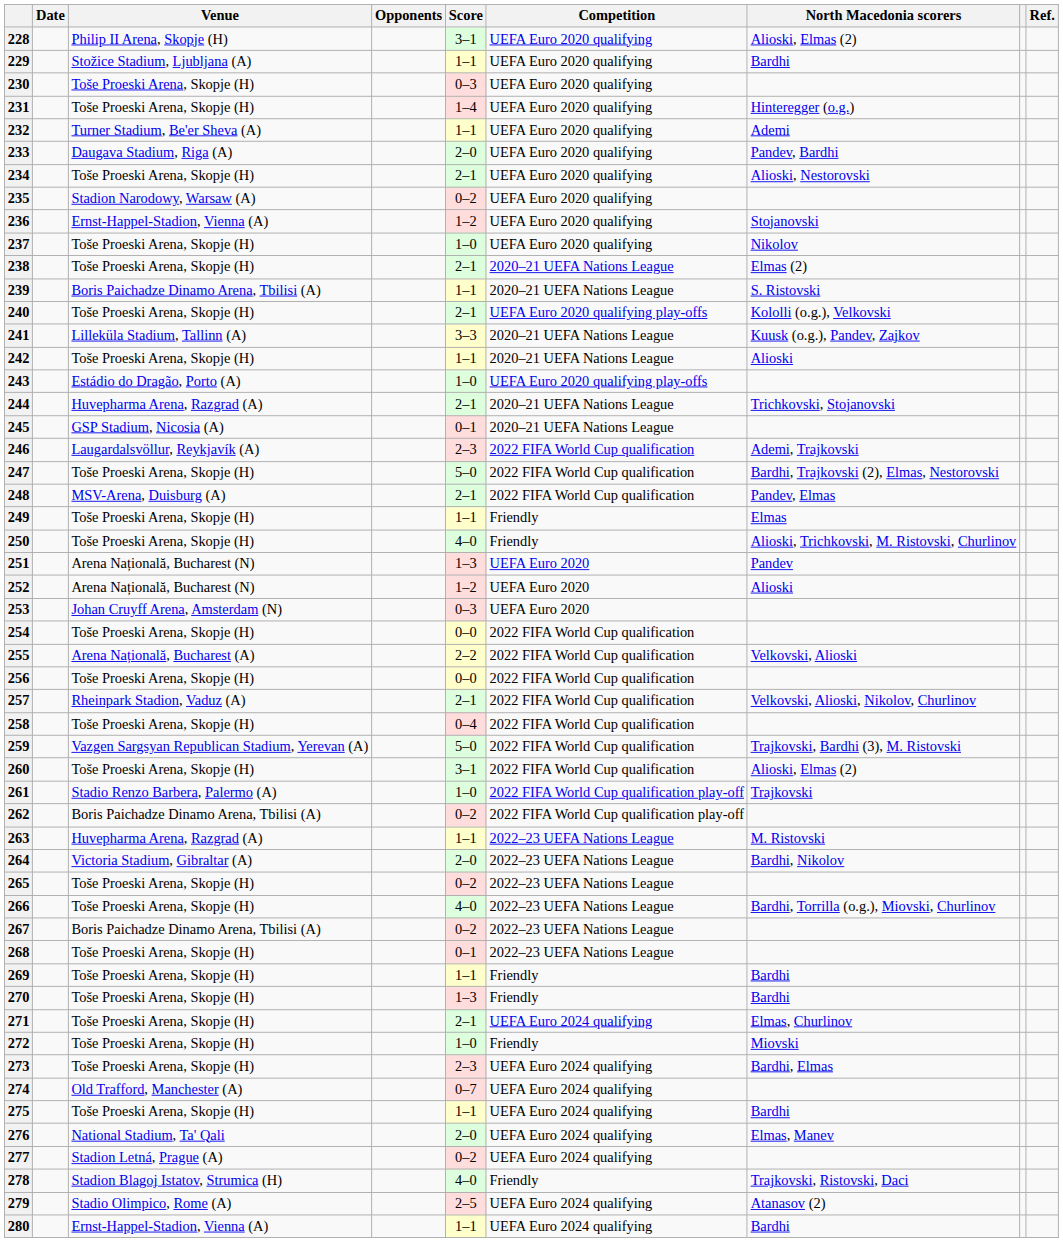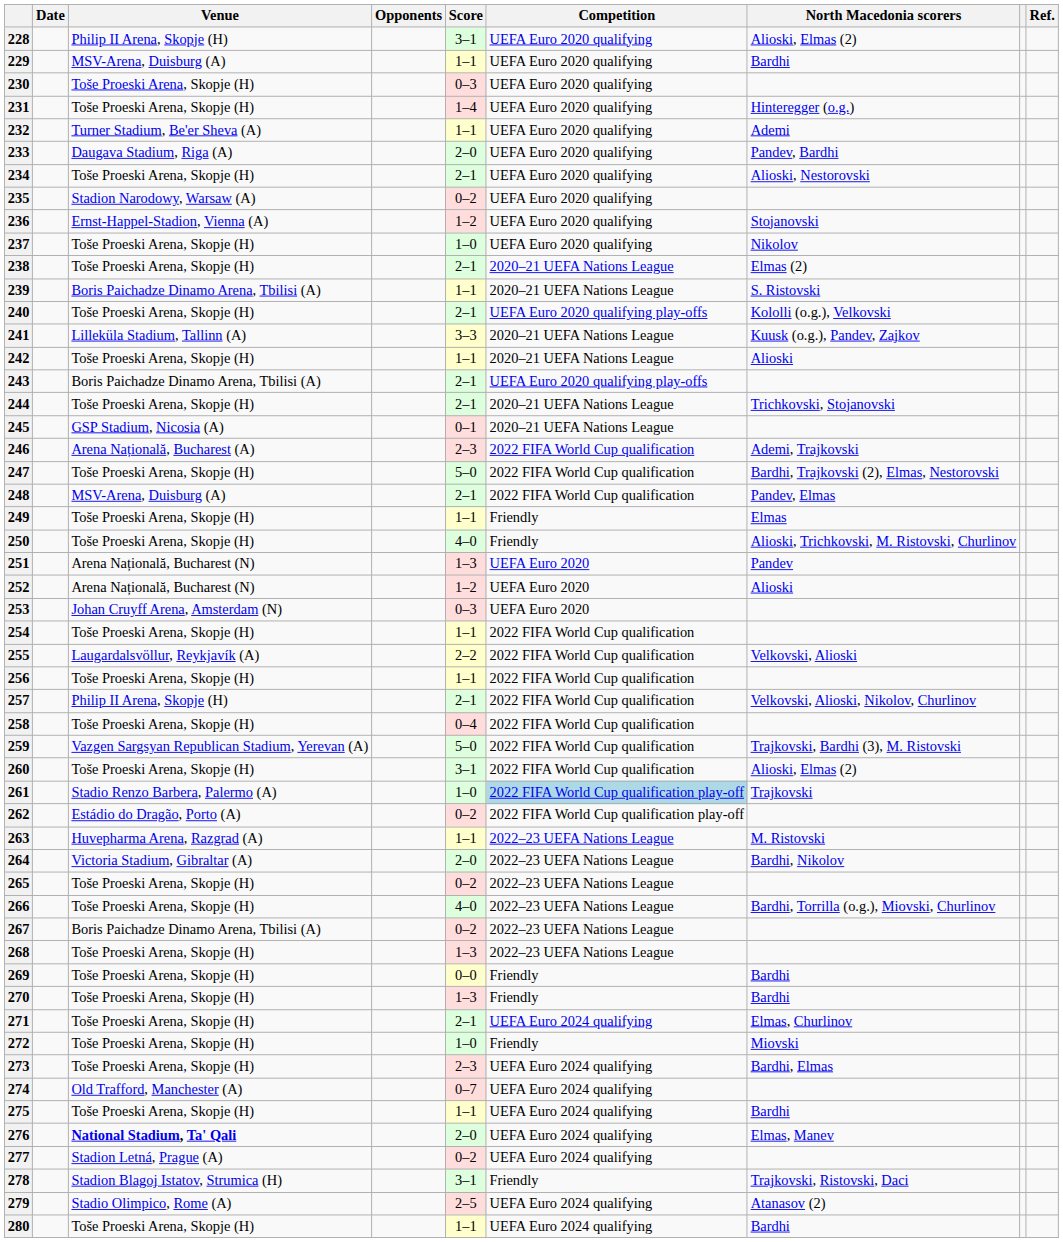 <table class="wikitable plainrowheaders sortable">
 <tr>
 <th scope="col"></th>
 <th scope="col">Date</th>
 <th scope="col">Venue</th>
 <th scope="col">Opponents</th>
 <th scope="col">Score</th>
 <th scope="col">Competition</th>
 <th scope="col" class="unsortable">North Macedonia scorers</th>
 <th scope="col"></th>
 <th scope="col" class="unsortable">Ref.</th>
 </tr>
 <tr>
 <th scope="row">228</th>
 <td></td>
 <td><a href='#'>Philip II Arena</a>, <a href='#'>Skopje</a> (H)</td>
 <td></td>
 <td align=center bgcolor=#ddffdd>3–1</td>
 <td><a href='#'>UEFA Euro 2020 qualifying</a></td>
 <td><a href='#'>Alioski</a>, <a href='#'>Elmas</a> (2)</td>
 <td align=center></td>
 <td></td>
 </tr>
 <tr>
 <th scope="row">229</th>
 <td></td>
-<td><a href='#'>Stožice Stadium</a>, <a href='#'>Ljubljana</a> (A)</td>
+<td><a href='#'>MSV-Arena</a>, <a href='#'>Duisburg</a> (A)</td>
 <td></td>
 <td align=center bgcolor=#ffffcc>1–1</td>
 <td>UEFA Euro 2020 qualifying</td>
 <td><a href='#'>Bardhi</a></td>
 <td align=center></td>
 <td></td>
 </tr>
 <tr>
 <th scope="row">230</th>
 <td></td>
 <td><a href='#'>Toše Proeski Arena</a>, Skopje (H)</td>
 <td></td>
 <td align=center bgcolor=#ffdddd>0–3</td>
 <td>UEFA Euro 2020 qualifying</td>
 <td></td>
 <td align=center></td>
 <td></td>
 </tr>
 <tr>
 <th scope="row">231</th>
 <td></td>
 <td>Toše Proeski Arena, Skopje (H)</td>
 <td></td>
 <td align=center bgcolor=#ffdddd>1–4</td>
 <td>UEFA Euro 2020 qualifying</td>
 <td><a href='#'>Hinteregger</a> (<a href='#'>o.g.</a>)</td>
 <td align=center></td>
 <td></td>
 </tr>
 <tr>
 <th scope="row">232</th>
 <td></td>
 <td><a href='#'>Turner Stadium</a>, <a href='#'>Be'er Sheva</a> (A)</td>
 <td></td>
 <td align=center bgcolor=#ffffcc>1–1</td>
 <td>UEFA Euro 2020 qualifying</td>
 <td><a href='#'>Ademi</a></td>
 <td align=center></td>
 <td></td>
 </tr>
 <tr>
 <th scope="row">233</th>
 <td></td>
 <td><a href='#'>Daugava Stadium</a>, <a href='#'>Riga</a> (A)</td>
 <td></td>
 <td align=center bgcolor=#ddffdd>2–0</td>
 <td>UEFA Euro 2020 qualifying</td>
 <td><a href='#'>Pandev</a>, <a href='#'>Bardhi</a></td>
 <td align=center></td>
 <td></td>
 </tr>
 <tr>
 <th scope="row">234</th>
 <td></td>
 <td>Toše Proeski Arena, Skopje (H)</td>
 <td></td>
 <td align=center bgcolor=#ddffdd>2–1</td>
 <td>UEFA Euro 2020 qualifying</td>
 <td><a href='#'>Alioski</a>, <a href='#'>Nestorovski</a></td>
 <td align=center></td>
 <td></td>
 </tr>
 <tr>
 <th scope="row">235</th>
 <td></td>
 <td><a href='#'>Stadion Narodowy</a>, <a href='#'>Warsaw</a> (A)</td>
 <td></td>
 <td align=center bgcolor=#ffdddd>0–2</td>
 <td>UEFA Euro 2020 qualifying</td>
 <td></td>
 <td align=center></td>
 <td></td>
 </tr>
 <tr>
 <th scope="row">236</th>
 <td></td>
 <td><a href='#'>Ernst-Happel-Stadion</a>, <a href='#'>Vienna</a> (A)</td>
 <td></td>
 <td align=center bgcolor=#ffdddd>1–2</td>
 <td>UEFA Euro 2020 qualifying</td>
 <td><a href='#'>Stojanovski</a></td>
 <td align=center></td>
 <td></td>
 </tr>
 <tr>
 <th scope="row">237</th>
 <td></td>
 <td>Toše Proeski Arena, Skopje (H)</td>
 <td></td>
 <td align=center bgcolor=#ddffdd>1–0</td>
 <td>UEFA Euro 2020 qualifying</td>
 <td><a href='#'>Nikolov</a></td>
 <td align=center></td>
 <td></td>
 </tr>
 <tr>
 <th scope="row">238</th>
 <td></td>
 <td>Toše Proeski Arena, Skopje (H)</td>
 <td></td>
 <td align=center bgcolor=#ddffdd>2–1</td>
 <td><a href='#'>2020–21 UEFA Nations League</a></td>
 <td><a href='#'>Elmas</a> (2)</td>
 <td align=center></td>
 <td></td>
 </tr>
 <tr>
 <th scope="row">239</th>
 <td></td>
 <td><a href='#'>Boris Paichadze Dinamo Arena</a>, <a href='#'>Tbilisi</a> (A)</td>
 <td></td>
 <td align=center bgcolor=#ffffcc>1–1</td>
 <td>2020–21 UEFA Nations League</td>
 <td><a href='#'>S. Ristovski</a></td>
 <td align=center></td>
 <td></td>
 </tr>
 <tr>
 <th scope="row">240</th>
 <td></td>
 <td>Toše Proeski Arena, Skopje (H)</td>
 <td></td>
 <td align=center bgcolor=#ddffdd>2–1</td>
 <td><a href='#'>UEFA Euro 2020 qualifying play-offs</a></td>
 <td><a href='#'>Kololli</a> (o.g.), <a href='#'>Velkovski</a></td>
 <td align=center></td>
 <td></td>
 </tr>
 <tr>
 <th scope="row">241</th>
 <td></td>
 <td><a href='#'>Lilleküla Stadium</a>, <a href='#'>Tallinn</a> (A)</td>
 <td></td>
 <td align=center bgcolor=#ffffcc>3–3</td>
 <td>2020–21 UEFA Nations League</td>
 <td><a href='#'>Kuusk</a> (o.g.), <a href='#'>Pandev</a>, <a href='#'>Zajkov</a></td>
 <td align=center></td>
 <td></td>
 </tr>
 <tr>
 <th scope="row">242</th>
 <td></td>
 <td>Toše Proeski Arena, Skopje (H)</td>
 <td></td>
 <td align=center bgcolor=#ffffcc>1–1</td>
 <td>2020–21 UEFA Nations League</td>
 <td><a href='#'>Alioski</a></td>
 <td align=center></td>
 <td></td>
 </tr>
 <tr>
 <th scope="row">243</th>
 <td></td>
-<td><a href='#'>Estádio do Dragão</a>, <a href='#'>Porto</a> (A)</td>
+<td>Boris Paichadze Dinamo Arena, Tbilisi (A)</td>
 <td></td>
-<td align=center bgcolor=#ddffdd>1–0</td>
+<td align=center bgcolor=#ddffdd>2–1</td>
 <td><a href='#'>UEFA Euro 2020 qualifying play-offs</a></td>
 <td></td>
 <td align=center></td>
 <td></td>
 </tr>
 <tr>
 <th scope="row">244</th>
 <td></td>
-<td><a href='#'>Huvepharma Arena</a>, <a href='#'>Razgrad</a> (A)</td>
+<td>Toše Proeski Arena, Skopje (H)</td>
 <td></td>
 <td align=center bgcolor=#ddffdd>2–1</td>
 <td>2020–21 UEFA Nations League</td>
 <td><a href='#'>Trichkovski</a>, <a href='#'>Stojanovski</a></td>
 <td align=center></td>
 <td></td>
 </tr>
 <tr>
 <th scope="row">245</th>
 <td></td>
 <td><a href='#'>GSP Stadium</a>, <a href='#'>Nicosia</a> (A)</td>
 <td></td>
 <td align=center bgcolor=#ffdddd>0–1</td>
 <td>2020–21 UEFA Nations League</td>
 <td></td>
 <td align=center></td>
 <td></td>
 </tr>
 <tr>
 <th scope="row">246</th>
 <td></td>
-<td><a href='#'>Laugardalsvöllur</a>, <a href='#'>Reykjavík</a> (A)</td>
+<td><a href='#'>Arena Națională</a>, <a href='#'>Bucharest</a> (A)</td>
 <td></td>
 <td align=center bgcolor=#ffdddd>2–3</td>
 <td><a href='#'>2022 FIFA World Cup qualification</a></td>
 <td><a href='#'>Ademi</a>, <a href='#'>Trajkovski</a></td>
 <td align=center></td>
 <td></td>
 </tr>
 <tr>
 <th scope="row">247</th>
 <td></td>
 <td>Toše Proeski Arena, Skopje (H)</td>
 <td></td>
 <td align=center bgcolor=#ddffdd>5–0</td>
 <td>2022 FIFA World Cup qualification</td>
 <td><a href='#'>Bardhi</a>, <a href='#'>Trajkovski</a> (2), <a href='#'>Elmas</a>, <a href='#'>Nestorovski</a></td>
 <td align=center></td>
 <td></td>
 </tr>
 <tr>
 <th scope="row">248</th>
 <td></td>
 <td><a href='#'>MSV-Arena</a>, <a href='#'>Duisburg</a> (A)</td>
 <td></td>
 <td align=center bgcolor=#ddffdd>2–1</td>
 <td>2022 FIFA World Cup qualification</td>
 <td><a href='#'>Pandev</a>, <a href='#'>Elmas</a></td>
 <td align=center></td>
 <td></td>
 </tr>
 <tr>
 <th scope="row">249</th>
 <td></td>
 <td>Toše Proeski Arena, Skopje (H)</td>
 <td></td>
 <td align=center bgcolor=#ffffcc>1–1</td>
 <td>Friendly</td>
 <td><a href='#'>Elmas</a></td>
 <td align=center></td>
 <td></td>
 </tr>
 <tr>
 <th scope="row">250</th>
 <td></td>
 <td>Toše Proeski Arena, Skopje (H)</td>
 <td></td>
 <td align=center bgcolor=#ddffdd>4–0</td>
 <td>Friendly</td>
 <td><a href='#'>Alioski</a>, <a href='#'>Trichkovski</a>, <a href='#'>M. Ristovski</a>, <a href='#'>Churlinov</a></td>
 <td align=center></td>
 <td></td>
 </tr>
 <tr>
 <th scope="row">251</th>
 <td></td>
 <td>Arena Națională, Bucharest (N)</td>
 <td></td>
 <td align=center bgcolor=#ffdddd>1–3</td>
 <td><a href='#'>UEFA Euro 2020</a></td>
 <td><a href='#'>Pandev</a></td>
 <td align=center></td>
 <td></td>
 </tr>
 <tr>
 <th scope="row">252</th>
 <td></td>
 <td>Arena Națională, Bucharest (N)</td>
 <td></td>
 <td align=center bgcolor=#ffdddd>1–2</td>
 <td>UEFA Euro 2020</td>
 <td><a href='#'>Alioski</a></td>
 <td align=center></td>
 <td></td>
 </tr>
 <tr>
 <th scope="row">253</th>
 <td></td>
 <td><a href='#'>Johan Cruyff Arena</a>, <a href='#'>Amsterdam</a> (N)</td>
 <td></td>
 <td align=center bgcolor=#ffdddd>0–3</td>
 <td>UEFA Euro 2020</td>
 <td></td>
 <td align=center></td>
 <td></td>
 </tr>
 <tr>
 <th scope="row">254</th>
 <td></td>
 <td>Toše Proeski Arena, Skopje (H)</td>
 <td></td>
-<td align=center bgcolor=#ffffcc>0–0</td>
+<td align=center bgcolor=#ffffcc>1–1</td>
 <td>2022 FIFA World Cup qualification</td>
 <td></td>
 <td align=center></td>
 <td></td>
 </tr>
 <tr>
 <th scope="row">255</th>
 <td></td>
-<td><a href='#'>Arena Națională</a>, <a href='#'>Bucharest</a> (A)</td>
+<td><a href='#'>Laugardalsvöllur</a>, <a href='#'>Reykjavík</a> (A)</td>
 <td></td>
 <td align=center bgcolor=#ffffcc>2–2</td>
 <td>2022 FIFA World Cup qualification</td>
 <td><a href='#'>Velkovski</a>, <a href='#'>Alioski</a></td>
 <td align=center></td>
 <td></td>
 </tr>
 <tr>
 <th scope="row">256</th>
 <td></td>
 <td>Toše Proeski Arena, Skopje (H)</td>
 <td></td>
-<td align=center bgcolor=#ffffcc>0–0</td>
+<td align=center bgcolor=#ffffcc>1–1</td>
 <td>2022 FIFA World Cup qualification</td>
 <td></td>
 <td align=center></td>
 <td></td>
 </tr>
 <tr>
 <th scope="row">257</th>
 <td></td>
-<td><a href='#'>Rheinpark Stadion</a>, <a href='#'>Vaduz</a> (A)</td>
+<td><a href='#'>Philip II Arena</a>, <a href='#'>Skopje</a> (H)</td>
 <td></td>
 <td align=center bgcolor=#ddffdd>2–1</td>
 <td>2022 FIFA World Cup qualification</td>
 <td><a href='#'>Velkovski</a>, <a href='#'>Alioski</a>, <a href='#'>Nikolov</a>, <a href='#'>Churlinov</a></td>
 <td align=center></td>
 <td></td>
 </tr>
 <tr>
 <th scope="row">258</th>
 <td></td>
 <td>Toše Proeski Arena, Skopje (H)</td>
 <td></td>
 <td align=center bgcolor=#ffdddd>0–4</td>
 <td>2022 FIFA World Cup qualification</td>
 <td></td>
 <td align=center></td>
 <td></td>
 </tr>
 <tr>
 <th scope="row">259</th>
 <td></td>
 <td><a href='#'>Vazgen Sargsyan Republican Stadium</a>, <a href='#'>Yerevan</a> (A)</td>
 <td></td>
 <td align=center bgcolor=#ddffdd>5–0</td>
 <td>2022 FIFA World Cup qualification</td>
 <td><a href='#'>Trajkovski</a>, <a href='#'>Bardhi</a> (3), <a href='#'>M. Ristovski</a></td>
 <td align=center></td>
 <td></td>
 </tr>
 <tr>
 <th scope="row">260</th>
 <td></td>
 <td>Toše Proeski Arena, Skopje (H)</td>
 <td></td>
 <td align=center bgcolor=#ddffdd>3–1</td>
 <td>2022 FIFA World Cup qualification</td>
 <td><a href='#'>Alioski</a>, <a href='#'>Elmas</a> (2)</td>
 <td align=center></td>
 <td></td>
 </tr>
 <tr>
 <th scope="row">261</th>
 <td></td>
 <td><a href='#'>Stadio Renzo Barbera</a>, <a href='#'>Palermo</a> (A)</td>
 <td></td>
 <td align=center bgcolor=#ddffdd>1–0</td>
-<td><a href='#'>2022 FIFA World Cup qualification play-off</a></td>
+<td style="background: lightblue;"><a href='#'>2022 FIFA World Cup qualification play-off</a></td>
 <td><a href='#'>Trajkovski</a></td>
 <td align=center></td>
 <td></td>
 </tr>
 <tr>
 <th scope="row">262</th>
 <td></td>
-<td>Boris Paichadze Dinamo Arena, Tbilisi (A)</td>
+<td><a href='#'>Estádio do Dragão</a>, <a href='#'>Porto</a> (A)</td>
 <td></td>
 <td align=center bgcolor=#ffdddd>0–2</td>
 <td>2022 FIFA World Cup qualification play-off</td>
 <td></td>
 <td align=center></td>
 <td></td>
 </tr>
 <tr>
 <th scope="row">263</th>
 <td></td>
 <td><a href='#'>Huvepharma Arena</a>, <a href='#'>Razgrad</a> (A)</td>
 <td></td>
 <td align=center bgcolor=#ffffcc>1–1</td>
 <td><a href='#'>2022–23 UEFA Nations League</a></td>
 <td><a href='#'>M. Ristovski</a></td>
 <td align=center></td>
 <td></td>
 </tr>
 <tr>
 <th scope="row">264</th>
 <td></td>
 <td><a href='#'>Victoria Stadium</a>, <a href='#'>Gibraltar</a> (A)</td>
 <td></td>
 <td align=center bgcolor=#ddffdd>2–0</td>
 <td>2022–23 UEFA Nations League</td>
 <td><a href='#'>Bardhi</a>, <a href='#'>Nikolov</a></td>
 <td align=center></td>
 <td></td>
 </tr>
 <tr>
 <th scope="row">265</th>
 <td></td>
 <td>Toše Proeski Arena, Skopje (H)</td>
 <td></td>
 <td align=center bgcolor=#ffdddd>0–2</td>
 <td>2022–23 UEFA Nations League</td>
 <td></td>
 <td align=center></td>
 <td></td>
 </tr>
 <tr>
 <th scope="row">266</th>
 <td></td>
 <td>Toše Proeski Arena, Skopje (H)</td>
 <td></td>
 <td align=center bgcolor=#ddffdd>4–0</td>
 <td>2022–23 UEFA Nations League</td>
 <td><a href='#'>Bardhi</a>, <a href='#'>Torrilla</a> (o.g.), <a href='#'>Miovski</a>, <a href='#'>Churlinov</a></td>
 <td align=center></td>
 <td></td>
 </tr>
 <tr>
 <th scope="row">267</th>
 <td></td>
 <td>Boris Paichadze Dinamo Arena, Tbilisi (A)</td>
 <td></td>
 <td align=center bgcolor=#ffdddd>0–2</td>
 <td>2022–23 UEFA Nations League</td>
 <td></td>
 <td align=center></td>
 <td></td>
 </tr>
 <tr>
 <th scope="row">268</th>
 <td></td>
 <td>Toše Proeski Arena, Skopje (H)</td>
 <td></td>
-<td align=center bgcolor=#ffdddd>0–1</td>
+<td align=center bgcolor=#ffdddd>1–3</td>
 <td>2022–23 UEFA Nations League</td>
 <td></td>
 <td align=center></td>
 <td></td>
 </tr>
 <tr>
 <th scope="row">269</th>
 <td></td>
 <td>Toše Proeski Arena, Skopje (H)</td>
 <td></td>
-<td align=center bgcolor=#ffffcc>1–1</td>
+<td align=center bgcolor=#ffffcc>0–0</td>
 <td>Friendly</td>
 <td><a href='#'>Bardhi</a></td>
 <td align=center></td>
 <td></td>
 </tr>
 <tr>
 <th scope="row">270</th>
 <td></td>
 <td>Toše Proeski Arena, Skopje (H)</td>
 <td></td>
 <td align=center bgcolor=#ffdddd>1–3</td>
 <td>Friendly</td>
 <td><a href='#'>Bardhi</a></td>
 <td align=center></td>
 <td></td>
 </tr>
 <tr>
 <th scope="row">271</th>
 <td></td>
 <td>Toše Proeski Arena, Skopje (H)</td>
 <td></td>
 <td align=center bgcolor=#ddffdd>2–1</td>
 <td><a href='#'>UEFA Euro 2024 qualifying</a></td>
 <td><a href='#'>Elmas</a>, <a href='#'>Churlinov</a></td>
 <td align=center></td>
 <td></td>
 </tr>
 <tr>
 <th scope="row">272</th>
 <td></td>
 <td>Toše Proeski Arena, Skopje (H)</td>
 <td></td>
 <td align=center bgcolor=#ddffdd>1–0</td>
 <td>Friendly</td>
 <td><a href='#'>Miovski</a></td>
 <td align=center></td>
 <td></td>
 </tr>
 <tr>
 <th scope="row">273</th>
 <td></td>
 <td>Toše Proeski Arena, Skopje (H)</td>
 <td></td>
 <td align=center bgcolor=#ffdddd>2–3</td>
 <td>UEFA Euro 2024 qualifying</td>
 <td><a href='#'>Bardhi</a>, <a href='#'>Elmas</a></td>
 <td align=center></td>
 <td></td>
 </tr>
 <tr>
 <th scope="row">274</th>
 <td></td>
 <td><a href='#'>Old Trafford</a>, <a href='#'>Manchester</a> (A)</td>
 <td></td>
 <td align=center bgcolor=#ffdddd>0–7</td>
 <td>UEFA Euro 2024 qualifying</td>
 <td></td>
 <td align=center></td>
 <td></td>
 </tr>
 <tr>
 <th scope="row">275</th>
 <td></td>
 <td>Toše Proeski Arena, Skopje (H)</td>
 <td></td>
 <td align=center bgcolor=#ffffcc>1–1</td>
 <td>UEFA Euro 2024 qualifying</td>
 <td><a href='#'>Bardhi</a></td>
 <td align=center></td>
 <td></td>
 </tr>
 <tr>
 <th scope="row">276</th>
 <td></td>
-<td><a href='#'>National Stadium</a>, <a href='#'>Ta' Qali</a></td>
+<td><strong><a href='#'>National Stadium</a>, <a href='#'>Ta' Qali</a></strong></td>
 <td></td>
 <td align=center bgcolor=#ddffdd>2–0</td>
 <td>UEFA Euro 2024 qualifying</td>
 <td><a href='#'>Elmas</a>, <a href='#'>Manev</a></td>
 <td align=center></td>
 <td></td>
 </tr>
 <tr>
 <th scope="row">277</th>
 <td></td>
 <td><a href='#'>Stadion Letná</a>, <a href='#'>Prague</a> (A)</td>
 <td></td>
 <td align=center bgcolor=#ffdddd>0–2</td>
 <td>UEFA Euro 2024 qualifying</td>
 <td></td>
 <td align=center></td>
 <td></td>
 </tr>
 <tr>
 <th scope="row">278</th>
 <td></td>
 <td><a href='#'>Stadion Blagoj Istatov</a>, <a href='#'>Strumica</a> (H)</td>
 <td></td>
-<td align=center bgcolor=#ddffdd>4–0</td>
+<td align=center bgcolor=#ddffdd>3–1</td>
 <td>Friendly</td>
 <td><a href='#'>Trajkovski</a>, <a href='#'>Ristovski</a>, <a href='#'>Daci</a></td>
 <td align=center></td>
 <td></td>
 </tr>
 <tr>
 <th scope="row">279</th>
 <td></td>
 <td><a href='#'>Stadio Olimpico</a>, <a href='#'>Rome</a> (A)</td>
 <td></td>
 <td align=center bgcolor=#ffdddd>2–5</td>
 <td>UEFA Euro 2024 qualifying</td>
 <td><a href='#'>Atanasov</a> (2)</td>
 <td align=center></td>
 <td></td>
 </tr>
 <tr>
 <th scope="row">280</th>
 <td></td>
-<td><a href='#'>Ernst-Happel-Stadion</a>, <a href='#'>Vienna</a> (A)</td>
+<td>Toše Proeski Arena, Skopje (H)</td>
 <td></td>
 <td align=center bgcolor=#ffffcc>1–1</td>
 <td>UEFA Euro 2024 qualifying</td>
 <td><a href='#'>Bardhi</a></td>
 <td align=center></td>
 <td></td>
 </tr>
 </table>
